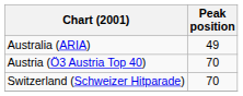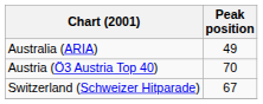 <table class="wikitable sortable">
 <tr>
 <th>Chart (2001)</th>
 <th>Peak<br>position</th>
 </tr>
 <tr>
 <td align="left">Australia (<a href='#'>ARIA</a>)</td>
 <td align="center">49</td>
 </tr>
 <tr>
 <td>Austria (<a href='#'>Ö3 Austria Top 40</a>)</td>
 <td align="center">70</td>
 </tr>
 <tr>
 <td>Switzerland (<a href='#'>Schweizer Hitparade</a>)</td>
-<td align="center">70</td>
+<td align="center">67</td>
 </tr>
 <tr>
 </tr>
 </table>
